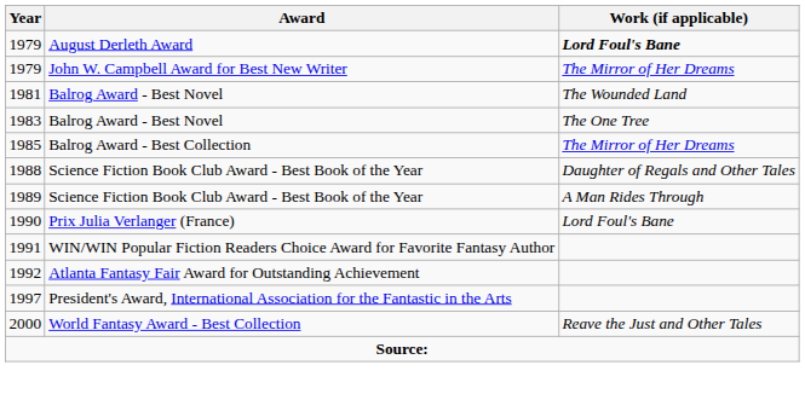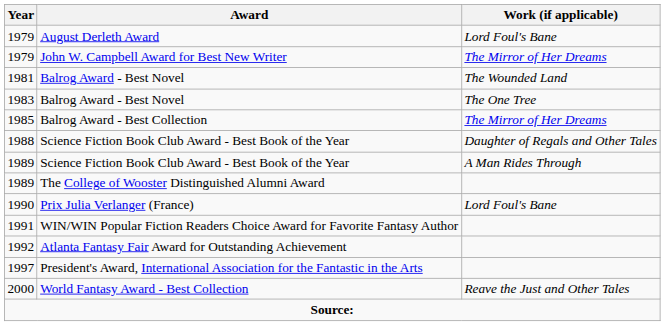 <table class="wikitable">
 <tr>
 <th>Year</th>
 <th>Award</th>
 <th>Work (if applicable)</th>
 </tr>
 <tr>
 <td>1979</td>
 <td><a href='#'>August Derleth Award</a></td>
-<td><strong><em>Lord Foul's Bane</em></strong></td>
+<td><em>Lord Foul's Bane</em></td>
 </tr>
 <tr>
 <td>1979</td>
 <td><a href='#'>John W. Campbell Award for Best New Writer</a></td>
 <td><em><a href='#'>The Mirror of Her Dreams</a></em></td>
 </tr>
 <tr>
 <td>1981</td>
 <td><a href='#'>Balrog Award</a> - Best Novel</td>
 <td><em>The Wounded Land</em></td>
 </tr>
 <tr>
 <td>1983</td>
 <td>Balrog Award - Best Novel</td>
 <td><em>The One Tree</em></td>
 </tr>
 <tr>
 <td>1985</td>
 <td>Balrog Award - Best Collection</td>
 <td><em><a href='#'>The Mirror of Her Dreams</a></em></td>
 </tr>
 <tr>
 <td>1988</td>
 <td>Science Fiction Book Club Award - Best Book of the Year</td>
 <td><em>Daughter of Regals and Other Tales</em></td>
 </tr>
 <tr>
 <td>1989</td>
 <td>Science Fiction Book Club Award - Best Book of the Year</td>
 <td><em>A Man Rides Through</em></td>
 </tr>
 <tr>
+<td>1989</td>
+<td>The <a href='#'>College of Wooster</a> Distinguished Alumni Award</td>
+<td> </td>
+</tr>
+<tr>
 <td>1990</td>
 <td><a href='#'>Prix Julia Verlanger</a> (France)</td>
 <td><em>Lord Foul's Bane</em></td>
 </tr>
 <tr>
 <td>1991</td>
 <td>WIN/WIN Popular Fiction Readers Choice Award for Favorite Fantasy Author</td>
 <td> </td>
 </tr>
 <tr>
 <td>1992</td>
 <td><a href='#'>Atlanta Fantasy Fair</a> Award for Outstanding Achievement</td>
 <td> </td>
 </tr>
 <tr>
 <td>1997</td>
 <td>President's Award, <a href='#'>International Association for the Fantastic in the Arts</a></td>
 <td> </td>
 </tr>
 <tr>
 <td>2000</td>
 <td><a href='#'>World Fantasy Award - Best Collection</a></td>
 <td><em>Reave the Just and Other Tales</em></td>
 </tr>
 <tr>
 <td colspan="3" style="text-align: center;"><strong>Source:</strong></td>
 </tr>
 </table>
